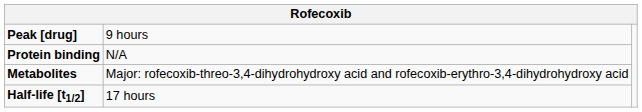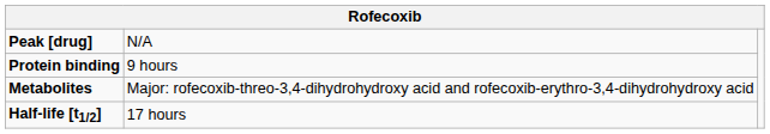 <table class="wikitable" border="1", align="center">
 <tr>
 <th colspan="3">Rofecoxib</th>
 </tr>
 <tr>
 <td><strong>Peak [drug]</strong></td>
-<td>9 hours</td>
+<td>N/A</td>
 <td rowspan="4"></td>
 </tr>
 <tr>
 <td><strong>Protein binding</strong></td>
-<td>N/A</td>
+<td>9 hours</td>
 </tr>
 <tr>
 <td><strong>Metabolites</strong></td>
 <td>Major: rofecoxib-threo-3,4-dihydrohydroxy acid and rofecoxib-erythro-3,4-dihydrohydroxy acid</td>
 </tr>
 <tr>
 <td><strong>Half-life [t<sub>1/2</sub>]</strong></td>
 <td>17 hours</td>
 </tr>
 </table>
